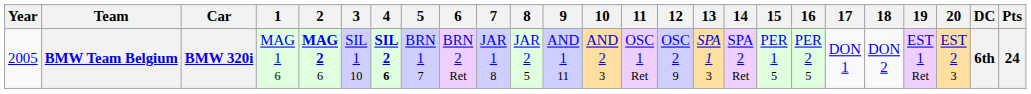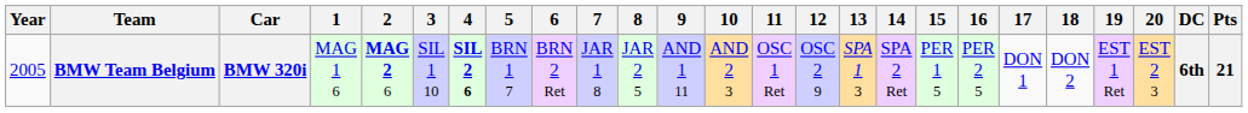 <table class="wikitable" style="text-align:center; font-size:85%">
 <tr>
 <th>Year</th>
 <th>Team</th>
 <th>Car</th>
 <th>1</th>
 <th>2</th>
 <th>3</th>
 <th>4</th>
 <th>5</th>
 <th>6</th>
 <th>7</th>
 <th>8</th>
 <th>9</th>
 <th>10</th>
 <th>11</th>
 <th>12</th>
 <th>13</th>
 <th>14</th>
 <th>15</th>
 <th>16</th>
 <th>17</th>
 <th>18</th>
 <th>19</th>
 <th>20</th>
 <th>DC</th>
 <th>Pts</th>
 </tr>
 <tr>
 <td><a href='#'>2005</a></td>
 <th><a href='#'>BMW Team Belgium</a></th>
 <th><a href='#'>BMW 320i</a></th>
 <td style="background:#DFFFDF;"><a href='#'>MAG<br>1</a><br><small>6</small></td>
 <td style="background:#DFFFDF;"><strong><a href='#'>MAG<br>2</a></strong><br><small>6</small></td>
 <td style="background:#CFCFFF;"><a href='#'>SIL<br>1</a><br><small>10</small></td>
 <td style="background:#DFFFDF;"><strong><a href='#'>SIL<br>2</a><br><small>6</small></strong></td>
 <td style="background:#CFCFFF;"><a href='#'>BRN<br>1</a><br><small>7</small></td>
 <td style="background:#EFCFFF;"><a href='#'>BRN<br>2</a><br><small>Ret</small></td>
 <td style="background:#CFCFFF;"><a href='#'>JAR<br>1</a><br><small>8</small></td>
 <td style="background:#DFFFDF;"><a href='#'>JAR<br>2</a><br><small>5</small></td>
 <td style="background:#CFCFFF;"><a href='#'>AND<br>1</a><br><small>11</small></td>
 <td style="background:#FFDF9F;"><a href='#'>AND<br>2</a><br><small>3</small></td>
 <td style="background:#EFCFFF;"><a href='#'>OSC<br>1</a><br><small>Ret</small></td>
 <td style="background:#CFCFFF;"><a href='#'>OSC<br>2</a><br><small>9</small></td>
 <td style="background:#FFDF9F;"><em><a href='#'>SPA<br>1</a></em><br><small>3</small></td>
 <td style="background:#EFCFFF;"><a href='#'>SPA<br>2</a><br><small>Ret</small></td>
 <td style="background:#DFFFDF;"><a href='#'>PER<br>1</a><br><small>5</small></td>
 <td style="background:#DFFFDF;"><a href='#'>PER<br>2</a><br><small>5</small></td>
 <td><a href='#'>DON<br>1</a></td>
 <td><a href='#'>DON<br>2</a></td>
 <td style="background:#EFCFFF;"><a href='#'>EST<br>1</a><br><small>Ret</small></td>
 <td style="background:#FFDF9F;"><a href='#'>EST<br>2</a><br><small>3</small></td>
 <th>6th</th>
-<th>24</th>
+<th>21</th>
 </tr>
 </table>
